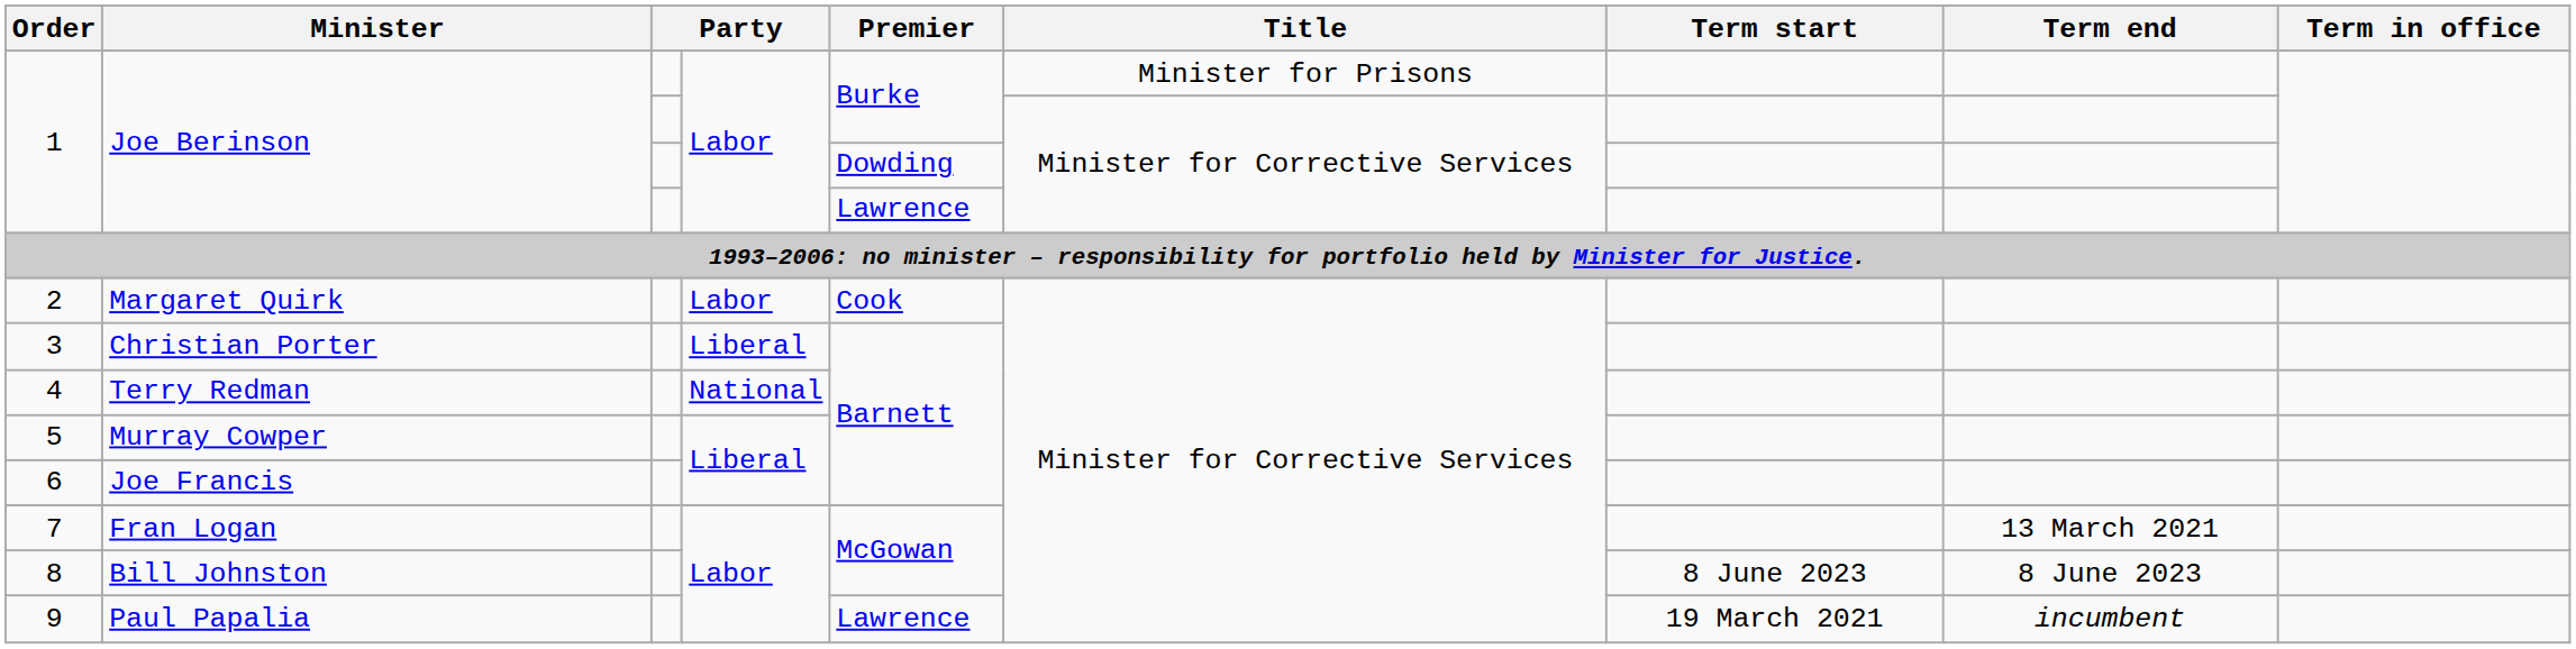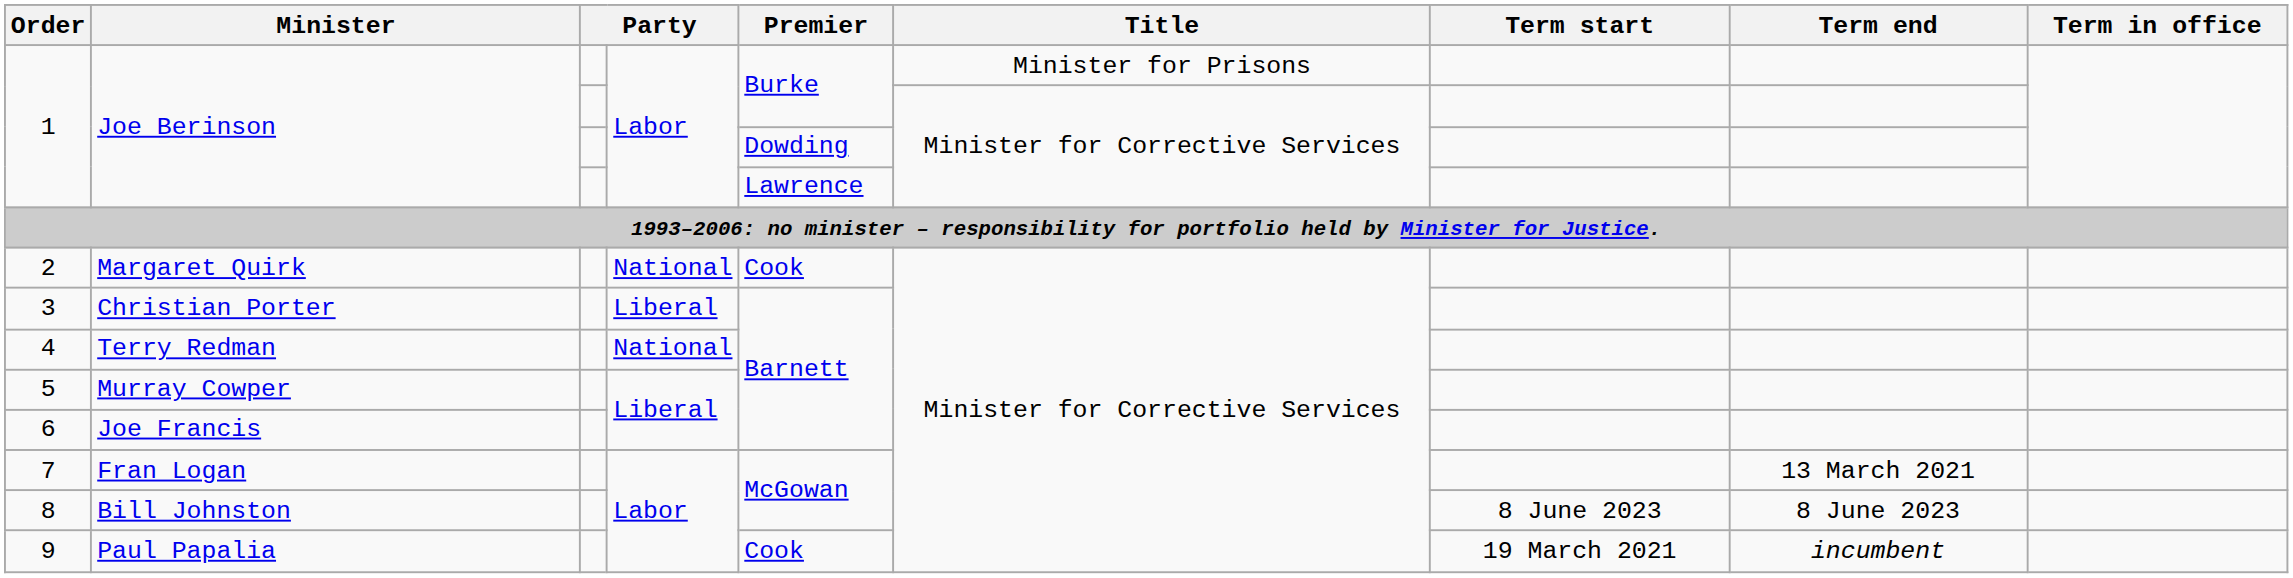 <table class="wikitable">
 <tr>
 <th width=5>Order</th>
 <th width=250>Minister</th>
 <th width=75 colspan="2">Party</th>
 <th width=75>Premier</th>
 <th width=275>Title</th>
 <th width=150>Term start</th>
 <th width=150>Term end</th>
 <th width=130>Term in office</th>
 </tr>
 <tr>
 <td rowspan="4" align=center>1</td>
 <td rowspan="4"><a href='#'>Joe Berinson</a></td>
 <td> </td>
 <td rowspan="4"><a href='#'>Labor</a></td>
 <td rowspan="2"><a href='#'>Burke</a></td>
 <td align=center>Minister for Prisons</td>
 <td align=center></td>
 <td align=center></td>
 <td rowspan="4" align=center></td>
 </tr>
 <tr>
 <td> </td>
 <td rowspan="3" align=center>Minister for Corrective Services</td>
 <td align=center></td>
 <td align=center></td>
 </tr>
 <tr>
 <td> </td>
 <td><a href='#'>Dowding</a></td>
 <td align=center></td>
 <td align=center></td>
 </tr>
 <tr>
 <td> </td>
 <td><a href='#'>Lawrence</a></td>
 <td align=center></td>
 <td align=center></td>
 </tr>
 <tr>
 <th colspan=9 style="background: #cccccc;"><small><strong><em>1993–2006: no minister – responsibility for portfolio held by <a href='#'>Minister for Justice</a>.</em></strong></small></th>
 </tr>
 <tr>
 <td align=center>2</td>
 <td><a href='#'>Margaret Quirk</a></td>
 <td> </td>
-<td><a href='#'>Labor</a></td>
+<td><a href='#'>National</a></td>
 <td><a href='#'>Cook</a></td>
 <td rowspan="8" align="center">Minister for Corrective Services</td>
 <td align=center></td>
 <td align=center></td>
 <td align=center></td>
 </tr>
 <tr>
 <td align=center>3</td>
 <td><a href='#'>Christian Porter</a></td>
 <td> </td>
 <td><a href='#'>Liberal</a></td>
 <td rowspan="4"><a href='#'>Barnett</a></td>
 <td align=center></td>
 <td align=center></td>
 <td align=center></td>
 </tr>
 <tr>
 <td align=center>4</td>
 <td><a href='#'>Terry Redman</a></td>
 <td> </td>
 <td><a href='#'>National</a></td>
 <td align=center></td>
 <td align=center></td>
 <td align=center></td>
 </tr>
 <tr>
 <td align=center>5</td>
 <td><a href='#'>Murray Cowper</a></td>
 <td> </td>
 <td rowspan="2"><a href='#'>Liberal</a></td>
 <td align=center></td>
 <td align=center></td>
 <td align=center></td>
 </tr>
 <tr>
 <td align=center>6</td>
 <td><a href='#'>Joe Francis</a></td>
 <td> </td>
 <td align=center></td>
 <td align=center></td>
 <td align=center></td>
 </tr>
 <tr>
 <td align=center>7</td>
 <td><a href='#'>Fran Logan</a></td>
 <td> </td>
 <td rowspan="3"><a href='#'>Labor</a></td>
 <td rowspan="2"><a href='#'>McGowan</a></td>
 <td align=center></td>
 <td align=center>13 March 2021</td>
 <td align=center></td>
 </tr>
 <tr>
 <td align=center>8</td>
 <td><a href='#'>Bill Johnston</a></td>
 <td> </td>
 <td align=center>8 June 2023</td>
 <td align=center>8 June 2023</td>
 <td align=center></td>
 </tr>
 <tr>
 <td align=center>9</td>
 <td><a href='#'>Paul Papalia</a></td>
 <td> </td>
-<td><a href='#'>Lawrence</a></td>
+<td><a href='#'>Cook</a></td>
 <td align=center>19 March 2021</td>
 <td align=center><em>incumbent</em></td>
 <td align=center></td>
 </tr>
 </table>
